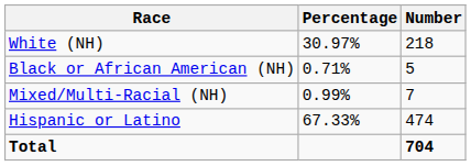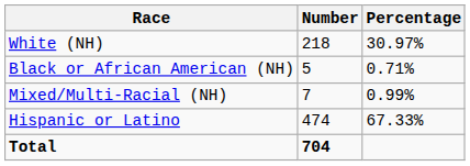 <table class="wikitable">
 <tr>
 <th>Race</th>
+<th>Number</th>
 <th>Percentage</th>
-<th>Number</th>
 </tr>
 <tr>
 <td><a href='#'>White</a> (NH)</td>
+<td>218</td>
 <td>30.97%</td>
-<td>218</td>
 </tr>
 <tr>
 <td><a href='#'>Black or African American</a> (NH)</td>
+<td>5</td>
 <td>0.71%</td>
-<td>5</td>
 </tr>
 <tr>
 <td><a href='#'>Mixed/Multi-Racial</a> (NH)</td>
+<td>7</td>
 <td>0.99%</td>
-<td>7</td>
 </tr>
 <tr>
 <td><a href='#'>Hispanic or Latino</a></td>
+<td>474</td>
 <td>67.33%</td>
-<td>474</td>
 </tr>
 <tr>
 <td><strong>Total</strong></td>
+<td><strong>704</strong></td>
 <td></td>
-<td><strong>704</strong></td>
 </tr>
 </table>
